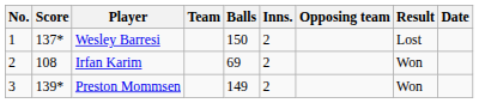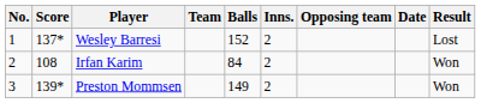 <table class="wikitable sortable" style="font-size:95%">
 <tr>
 <th>No.</th>
 <th>Score</th>
 <th>Player</th>
 <th>Team</th>
 <th>Balls</th>
 <th>Inns.</th>
 <th>Opposing team</th>
+<th>Date</th>
 <th>Result</th>
-<th>Date</th>
 </tr>
 <tr>
 <td>1</td>
 <td>137*</td>
 <td><a href='#'>Wesley Barresi</a></td>
 <td></td>
-<td> 150</td>
+<td> 152</td>
 <td>2</td>
 <td></td>
+<td></td>
 <td>Lost</td>
-<td></td>
 </tr>
 <tr>
 <td>2</td>
 <td>108</td>
 <td><a href='#'>Irfan Karim</a></td>
 <td></td>
-<td> 69</td>
+<td> 84</td>
 <td>2</td>
 <td></td>
+<td></td>
 <td>Won</td>
-<td></td>
 </tr>
 <tr>
 <td>3</td>
 <td>139*</td>
 <td><a href='#'>Preston Mommsen</a></td>
 <td></td>
 <td> 149</td>
 <td>2</td>
 <td></td>
+<td></td>
 <td>Won</td>
-<td></td>
 </tr>
 </table>
